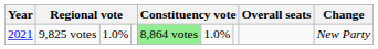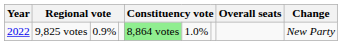 <table class="wikitable">
 <tr>
 <th>Year</th>
 <th colspan="3">Regional vote</th>
 <th colspan="3">Constituency vote</th>
 <th>Overall seats</th>
 <th>Change</th>
 </tr>
 <tr>
-<td><a href='#'>2021</a></td>
+<td><a href='#'>2022</a></td>
 <td>9,825 votes</td>
-<td>1.0%</td>
+<td>0.9%</td>
 <td></td>
 <td style="background: lightgreen;">8,864 votes</td>
 <td>1.0%</td>
 <td></td>
 <td></td>
 <td><em>New Party</em></td>
 </tr>
 </table>
